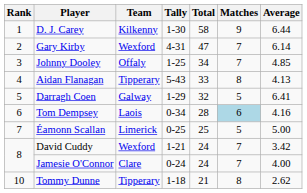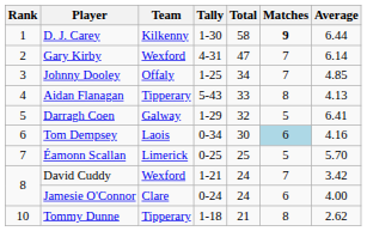 <table class="wikitable">
 <tr>
 <th>Rank</th>
 <th>Player</th>
 <th>Team</th>
 <th>Tally</th>
 <th>Total</th>
 <th>Matches</th>
 <th>Average</th>
 </tr>
 <tr>
 <td rowspan=1 align=center>1</td>
 <td><a href='#'>D. J. Carey</a></td>
 <td><a href='#'>Kilkenny</a></td>
 <td align=center>1-30</td>
 <td align=center>58</td>
-<td align=center>9</td>
+<td align=center><strong>9</strong></td>
 <td align=center>6.44</td>
 </tr>
 <tr>
 <td rowspan=1 align=center>2</td>
 <td><a href='#'>Gary Kirby</a></td>
 <td><a href='#'>Wexford</a></td>
 <td align=center>4-31</td>
 <td align=center>47</td>
 <td align=center>7</td>
 <td align=center>6.14</td>
 </tr>
 <tr>
 <td rowspan=1 align=center>3</td>
 <td><a href='#'>Johnny Dooley</a></td>
 <td><a href='#'>Offaly</a></td>
 <td align=center>1-25</td>
 <td align=center>34</td>
 <td align=center>7</td>
 <td align=center>4.85</td>
 </tr>
 <tr>
 <td rowspan=1 align=center>4</td>
 <td><a href='#'>Aidan Flanagan</a></td>
 <td><a href='#'>Tipperary</a></td>
 <td align=center>5-43</td>
 <td align=center>33</td>
 <td align=center>8</td>
 <td align=center>4.13</td>
 </tr>
 <tr>
 <td rowspan=1 align=center>5</td>
 <td><a href='#'>Darragh Coen</a></td>
 <td><a href='#'>Galway</a></td>
 <td align=center>1-29</td>
 <td align=center>32</td>
 <td align=center>5</td>
 <td align=center>6.41</td>
 </tr>
 <tr>
 <td rowspan=1 align=center>6</td>
 <td><a href='#'>Tom Dempsey</a></td>
 <td><a href='#'>Laois</a></td>
 <td align=center>0-34</td>
-<td align=center>28</td>
+<td align=center>30</td>
 <td align=center style="background: lightblue;">6</td>
 <td align=center>4.16</td>
 </tr>
 <tr>
 <td rowspan=1 align=center>7</td>
 <td><a href='#'>Éamonn Scallan</a></td>
 <td><a href='#'>Limerick</a></td>
 <td align=center>0-25</td>
 <td align=center>25</td>
 <td align=center>5</td>
-<td align=center>5.00</td>
+<td align=center>5.70</td>
 </tr>
 <tr>
 <td rowspan=2 align=center>8</td>
 <td>David Cuddy</td>
 <td><a href='#'>Wexford</a></td>
 <td align=center>1-21</td>
 <td align=center>24</td>
 <td align=center>7</td>
 <td align=center>3.42</td>
 </tr>
 <tr>
 <td><a href='#'>Jamesie O'Connor</a></td>
 <td><a href='#'>Clare</a></td>
 <td align=center>0-24</td>
 <td align=center>24</td>
-<td align=center>7</td>
+<td align=center>6</td>
 <td align=center>4.00</td>
 </tr>
 <tr>
 <td rowspan=1 align=center>10</td>
 <td><a href='#'>Tommy Dunne</a></td>
 <td><a href='#'>Tipperary</a></td>
 <td align=center>1-18</td>
 <td align=center>21</td>
 <td align=center>8</td>
 <td align=center>2.62</td>
 </tr>
 </table>
